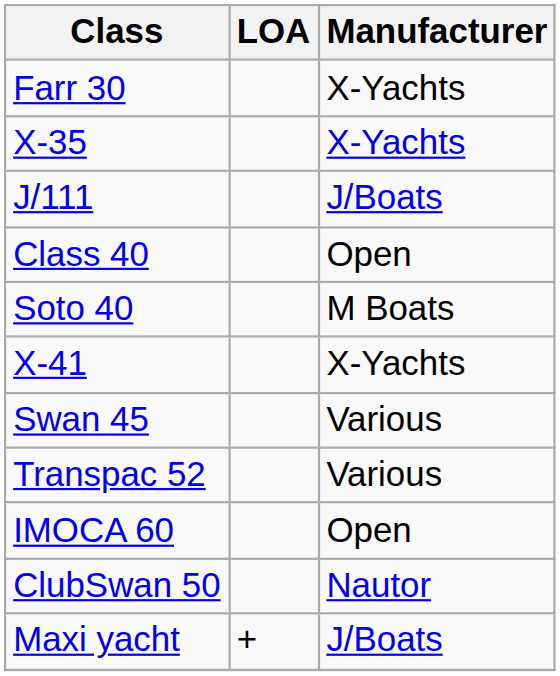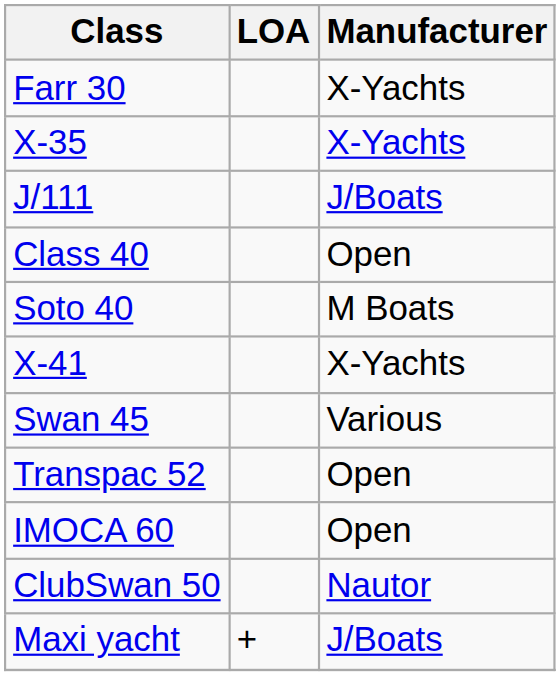 <table class="wikitable">
 <tr>
 <th>Class</th>
 <th>LOA</th>
 <th>Manufacturer</th>
 </tr>
 <tr>
 <td><a href='#'>Farr 30</a></td>
 <td></td>
 <td>X-Yachts</td>
 </tr>
 <tr>
 <td><a href='#'>X-35</a></td>
 <td></td>
 <td><a href='#'>X-Yachts</a></td>
 </tr>
 <tr>
 <td><a href='#'>J/111</a></td>
 <td></td>
 <td><a href='#'>J/Boats</a></td>
 </tr>
 <tr>
 <td><a href='#'>Class 40</a></td>
 <td></td>
 <td>Open</td>
 </tr>
 <tr>
 <td><a href='#'>Soto 40</a></td>
 <td></td>
 <td>M Boats</td>
 </tr>
 <tr>
 <td><a href='#'>X-41</a></td>
 <td></td>
 <td>X-Yachts</td>
 </tr>
 <tr>
 <td><a href='#'>Swan 45</a></td>
 <td></td>
 <td>Various</td>
 </tr>
 <tr>
 <td><a href='#'>Transpac 52</a></td>
 <td></td>
-<td>Various</td>
+<td>Open</td>
 </tr>
 <tr>
 <td><a href='#'>IMOCA 60</a></td>
 <td></td>
 <td>Open</td>
 </tr>
 <tr>
 <td><a href='#'>ClubSwan 50</a></td>
 <td></td>
 <td><a href='#'>Nautor</a></td>
 </tr>
 <tr>
 <td><a href='#'>Maxi yacht</a></td>
 <td>+</td>
 <td><a href='#'>J/Boats</a></td>
 </tr>
 <tr>
 </tr>
 </table>
